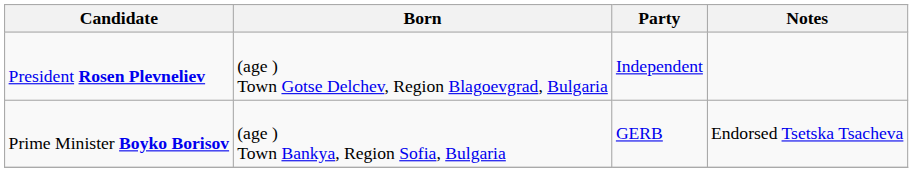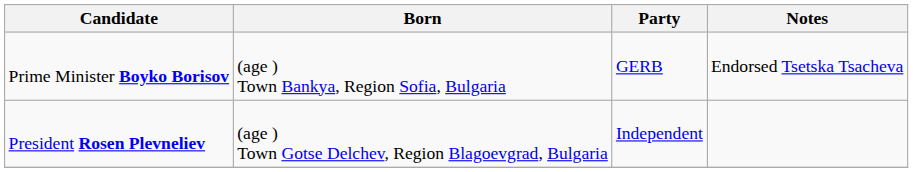 <table class="wikitable" style=text-align:left>
 <tr>
 <th>Candidate</th>
 <th>Born</th>
 <th>Party</th>
 <th>Notes</th>
 </tr>
 <tr>
+<td><br> Prime Minister <strong><a href='#'>Boyko Borisov</a></strong></td>
+<td><br> (age )<br>Town <a href='#'>Bankya</a>, Region <a href='#'>Sofia</a>, <a href='#'>Bulgaria</a></td>
+<td><a href='#'>GERB</a></td>
+<td>Endorsed <a href='#'>Tsetska Tsacheva</a></td>
+</tr>
+<tr>
 <td><br> <a href='#'>President</a> <strong><a href='#'>Rosen Plevneliev</a></strong></td>
 <td><br> (age )<br>Town <a href='#'>Gotse Delchev</a>, Region <a href='#'>Blagoevgrad</a>, <a href='#'>Bulgaria</a></td>
 <td><a href='#'>Independent</a></td>
 <td></td>
 </tr>
 <tr>
-<td><br> Prime Minister <strong><a href='#'>Boyko Borisov</a></strong></td>
-<td><br> (age )<br>Town <a href='#'>Bankya</a>, Region <a href='#'>Sofia</a>, <a href='#'>Bulgaria</a></td>
-<td><a href='#'>GERB</a></td>
-<td>Endorsed <a href='#'>Tsetska Tsacheva</a></td>
-</tr>
-<tr>
 </tr>
 </table>
